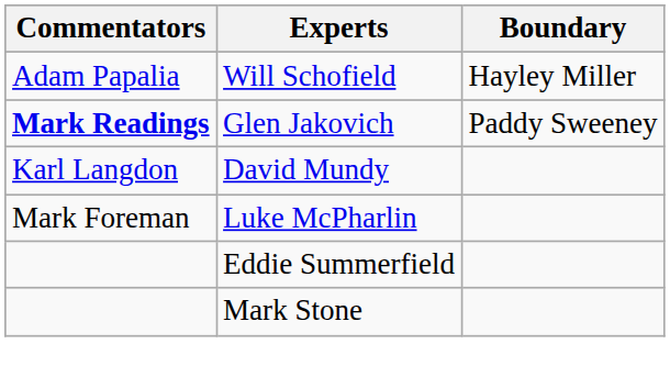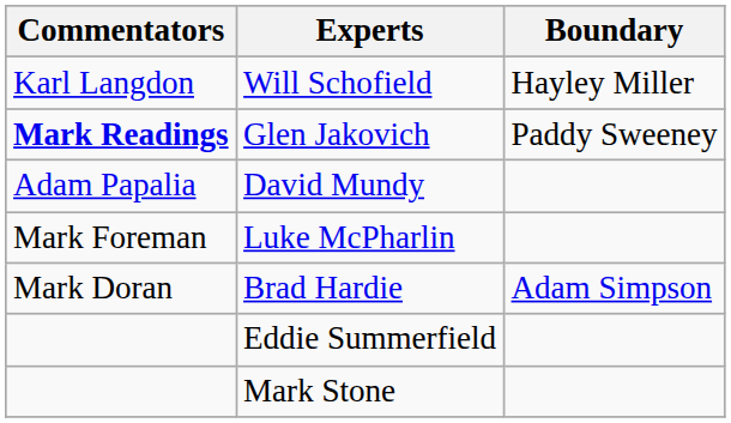 <table class="wikitable">
 <tr>
 <th>Commentators</th>
 <th>Experts</th>
 <th>Boundary</th>
 </tr>
 <tr>
-<td><a href='#'>Adam Papalia</a></td>
+<td><a href='#'>Karl Langdon</a></td>
 <td><a href='#'>Will Schofield</a></td>
 <td>Hayley Miller</td>
 </tr>
 <tr>
 <td><strong><a href='#'>Mark Readings</a></strong></td>
 <td><a href='#'>Glen Jakovich</a></td>
 <td>Paddy Sweeney</td>
 </tr>
 <tr>
-<td><a href='#'>Karl Langdon</a></td>
+<td><a href='#'>Adam Papalia</a></td>
 <td><a href='#'>David Mundy</a></td>
 <td></td>
 </tr>
 <tr>
 <td>Mark Foreman</td>
 <td><a href='#'>Luke McPharlin</a></td>
 <td></td>
+</tr>
+<tr>
+<td>Mark Doran</td>
+<td><a href='#'>Brad Hardie</a></td>
+<td><a href='#'>Adam Simpson</a></td>
 </tr>
 <tr>
 <td></td>
 <td>Eddie Summerfield</td>
 <td></td>
 </tr>
 <tr>
 <td></td>
 <td>Mark Stone</td>
 <td></td>
 </tr>
 </table>
